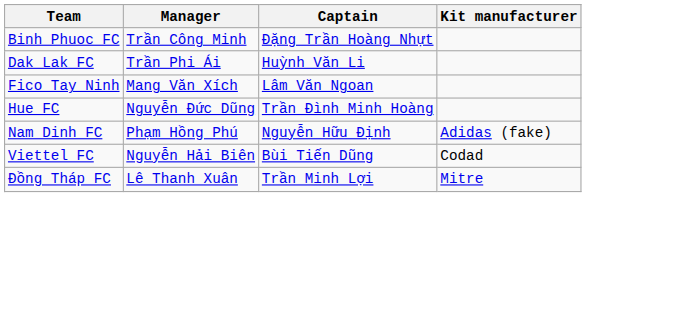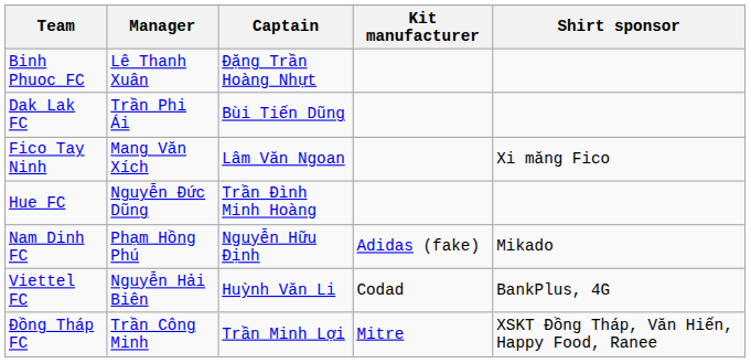 <table class="wikitable sortable">
 <tr>
 <th>Team</th>
 <th>Manager</th>
 <th>Captain</th>
 <th>Kit manufacturer</th>
+<th>Shirt sponsor</th>
 </tr>
 <tr>
 <td><a href='#'>Binh Phuoc FC</a></td>
-<td> <a href='#'>Trần Công Minh</a></td>
+<td> <a href='#'>Lê Thanh Xuân</a></td>
 <td> <a href='#'>Đặng Trần Hoàng Nhựt</a></td>
+<td></td>
 <td></td>
 </tr>
 <tr>
 <td><a href='#'>Dak Lak FC</a></td>
 <td> <a href='#'>Trần Phi Ái</a></td>
-<td> <a href='#'>Huỳnh Văn Li</a></td>
+<td> <a href='#'>Bùi Tiến Dũng</a></td>
+<td></td>
 <td></td>
 </tr>
 <tr>
 <td><a href='#'>Fico Tay Ninh</a></td>
 <td> <a href='#'>Mang Văn Xích</a></td>
 <td> <a href='#'>Lâm Văn Ngoan</a></td>
 <td></td>
+<td>Xi măng Fico</td>
 </tr>
 <tr>
 <td><a href='#'>Hue FC</a></td>
 <td> <a href='#'>Nguyễn Đức Dũng</a></td>
 <td> <a href='#'>Trần Đình Minh Hoàng</a></td>
+<td></td>
 <td></td>
 </tr>
 <tr>
 <td><a href='#'>Nam Dinh FC</a></td>
 <td> <a href='#'>Phạm Hồng Phú</a></td>
 <td> <a href='#'>Nguyễn Hữu Định</a></td>
 <td><a href='#'>Adidas</a> (fake)</td>
+<td>Mikado</td>
 </tr>
 <tr>
 <td><a href='#'>Viettel FC</a></td>
 <td> <a href='#'>Nguyễn Hải Biên</a></td>
-<td> <a href='#'>Bùi Tiến Dũng</a></td>
+<td> <a href='#'>Huỳnh Văn Li</a></td>
 <td>Codad</td>
+<td>BankPlus, 4G</td>
 </tr>
 <tr>
 <td><a href='#'>Đồng Tháp FC</a></td>
-<td> <a href='#'>Lê Thanh Xuân</a></td>
+<td> <a href='#'>Trần Công Minh</a></td>
 <td> <a href='#'>Trần Minh Lợi</a></td>
 <td><a href='#'>Mitre</a></td>
+<td>XSKT Đồng Tháp, Văn Hiến, Happy Food, Ranee</td>
 </tr>
 </table>
